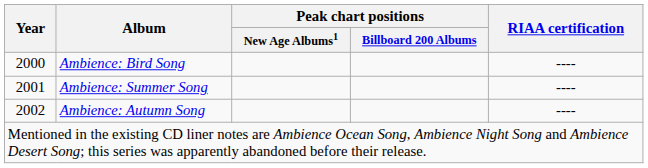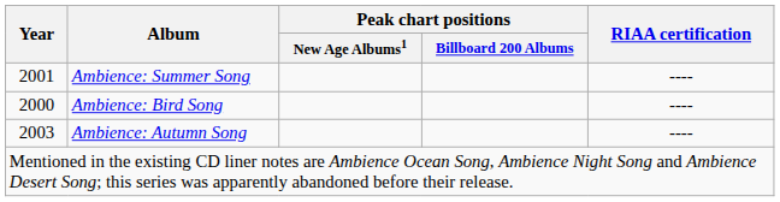 <table class="wikitable"  style="width:55%; text-align:center;">
 <tr>
 <th rowspan="2">Year</th>
 <th rowspan="2">Album</th>
 <th colspan="2">Peak chart positions</th>
 <th rowspan="2"><strong><a href='#'>RIAA certification</a></strong></th>
 </tr>
 <tr>
 <th><small>New Age Albums<sup>1</sup></small></th>
 <th><small><a href='#'>Billboard 200 Albums</a></small></th>
 </tr>
 <tr style="text-align:center;">
+<td>2001</td>
+<td align="left"><em><a href='#'>Ambience: Summer Song</a></em></td>
+<td></td>
+<td></td>
+<td>----</td>
+</tr>
+<tr style="text-align:center;">
 <td>2000</td>
 <td align="left"><em><a href='#'>Ambience: Bird Song</a></em></td>
 <td></td>
 <td></td>
 <td>----</td>
 </tr>
 <tr style="text-align:center;">
-<td>2001</td>
-<td align="left"><em><a href='#'>Ambience: Summer Song</a></em></td>
-<td></td>
-<td></td>
-<td>----</td>
-</tr>
-<tr style="text-align:center;">
-<td>2002</td>
+<td>2003</td>
 <td align="left"><em><a href='#'>Ambience: Autumn Song</a></em></td>
 <td></td>
 <td></td>
 <td>----</td>
 </tr>
 <tr style="text-align:left;">
 <td colspan="5">Mentioned in the existing CD liner notes are <em>Ambience Ocean Song</em>, <em>Ambience Night Song</em> and <em>Ambience Desert Song</em>; this series was apparently abandoned before their release.</td>
 </tr>
 </table>
